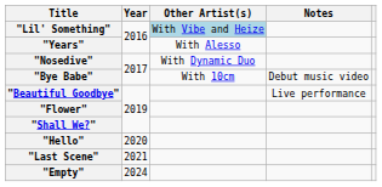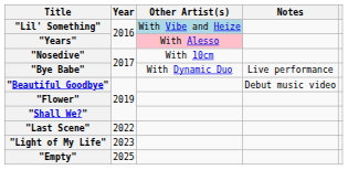 <table class="wikitable plainrowheaders" style="text-align:center">
 <tr>
 <th scope="col">Title</th>
 <th scope="col">Year</th>
 <th>Other Artist(s)</th>
 <th scope="col">Notes</th>
 <th scope="col" class="unsortable"></th>
 </tr>
 <tr>
 <th scope="row">"Lil' Something"</th>
 <td rowspan="2">2016</td>
 <td style="background: lightblue;">With <a href='#'>Vibe</a> and <a href='#'>Heize</a></td>
 <td></td>
 <td></td>
 </tr>
 <tr>
 <th scope="row">"Years"</th>
-<td>With <a href='#'>Alesso</a></td>
+<td style="background: pink;">With <a href='#'>Alesso</a></td>
 <td></td>
 <td></td>
 </tr>
 <tr>
 <th scope="row">"Nosedive"</th>
 <td rowspan="2">2017</td>
-<td>With <a href='#'>Dynamic Duo</a></td>
+<td>With <a href='#'>10cm</a></td>
 <td></td>
 <td></td>
 </tr>
 <tr>
 <th scope="row">"Bye Babe"</th>
-<td>With <a href='#'>10cm</a></td>
-<td>Debut music video</td>
+<td>With <a href='#'>Dynamic Duo</a></td>
+<td>Live performance</td>
 <td></td>
 </tr>
 <tr>
 <th scope="row">"<a href='#'>Beautiful Goodbye</a>"</th>
 <td rowspan="3">2019</td>
 <td></td>
-<td>Live performance</td>
+<td>Debut music video</td>
 <td></td>
 </tr>
 <tr>
 <th scope="row">"Flower"</th>
 <td></td>
 <td></td>
 <td></td>
 </tr>
 <tr>
 <th scope="row">"<a href='#'>Shall We?</a>"</th>
 <td></td>
 <td></td>
 <td></td>
 </tr>
 <tr>
-<th scope="row">"Hello"</th>
-<td>2020</td>
+<th scope="row">"Last Scene"</th>
+<td>2022</td>
 <td></td>
 <td></td>
 <td></td>
 </tr>
 <tr>
-<th scope="row">"Last Scene"</th>
-<td>2021</td>
+<th scope="row">"Light of My Life"</th>
+<td>2023</td>
 <td></td>
 <td></td>
 <td></td>
 </tr>
 <tr>
 <th scope="row">"Empty"</th>
-<td>2024</td>
+<td>2025</td>
 <td></td>
 <td></td>
 <td></td>
 </tr>
 </table>
